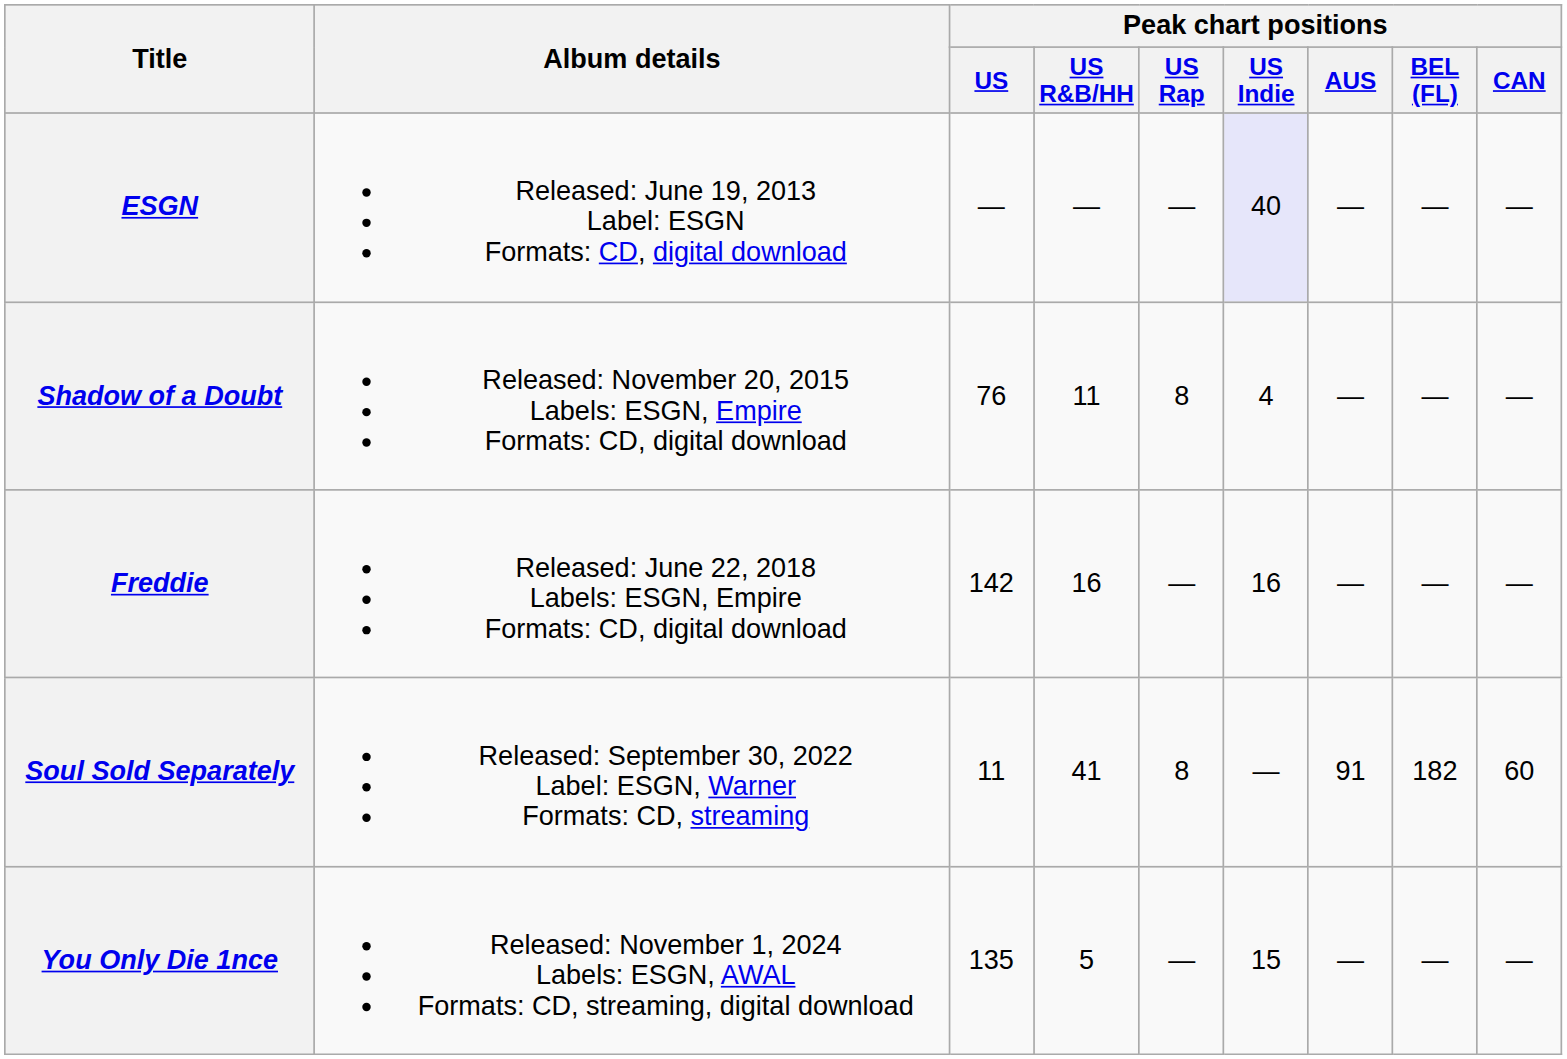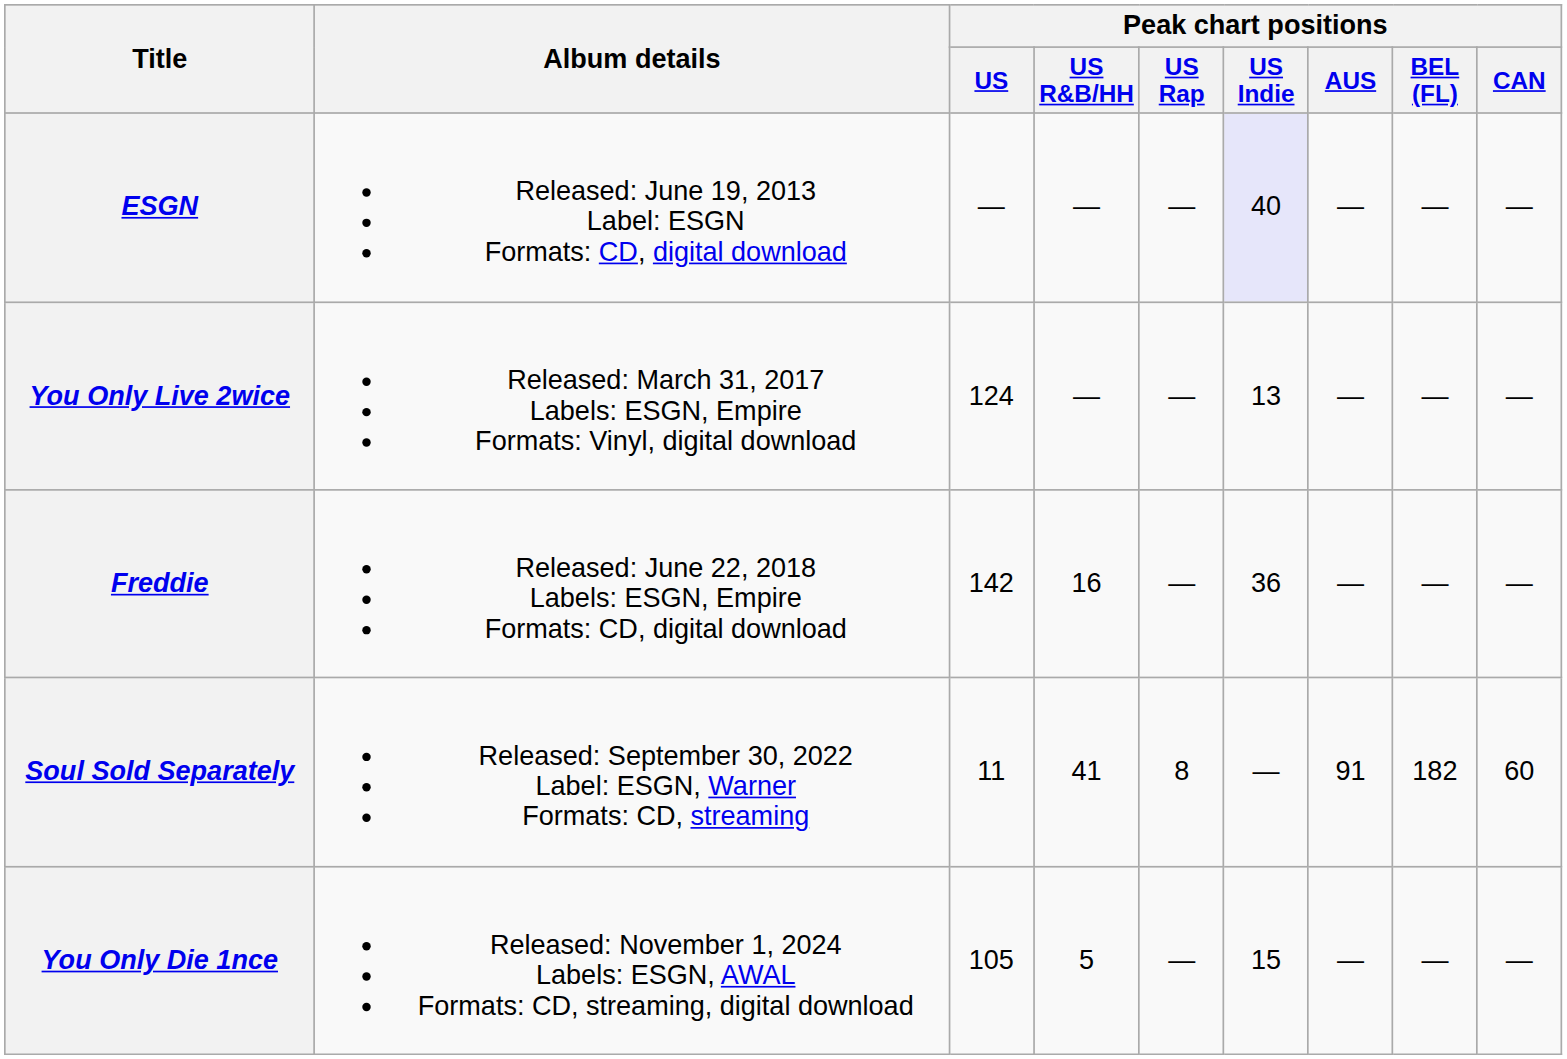 <table class="wikitable plainrowheaders" style="text-align:center;">
 <tr>
 <th scope="col" rowspan="2" style="width:11em;">Title</th>
 <th scope="col" rowspan="2" style="width:23em;">Album details</th>
 <th scope="col" colspan="7">Peak chart positions</th>
 </tr>
 <tr>
 <th scope="col" style="width:3em;font-size:90%;"><a href='#'>US</a><br></th>
 <th scope="col" style="width:3em;font-size:90%;"><a href='#'>US<br>R&B/HH</a><br></th>
 <th scope="col" style="width:3em;font-size:90%;"><a href='#'>US<br>Rap</a><br></th>
 <th scope="col" style="width:3em;font-size:90%;"><a href='#'>US<br>Indie</a><br></th>
 <th scope="col" style="width:3em;font-size:90%;"><a href='#'>AUS</a><br></th>
 <th scope="col" style="width:3em;font-size:90%;"><a href='#'>BEL<br>(FL)</a><br></th>
 <th scope="col" style="width:3em;font-size:90%;"><a href='#'>CAN</a><br></th>
 </tr>
 <tr>
 <th scope="row"><em><a href='#'>ESGN</a></em></th>
 <td><br><ul><li>Released: June 19, 2013</li><li>Label: ESGN</li><li>Formats: <a href='#'>CD</a>, <a href='#'>digital download</a></li></ul></td>
 <td>—</td>
 <td>—</td>
 <td>—</td>
 <td style="background: lavender;">40</td>
 <td>—</td>
 <td>—</td>
 <td>—</td>
 </tr>
 <tr>
-<th scope="row"><em><a href='#'>Shadow of a Doubt</a></em></th>
-<td><br><ul><li>Released: November 20, 2015</li><li>Labels: ESGN, <a href='#'>Empire</a></li><li>Formats: CD, digital download</li></ul></td>
-<td>76</td>
-<td>11</td>
-<td>8</td>
-<td>4</td>
+<th scope="row"><em><a href='#'>You Only Live 2wice</a></em></th>
+<td><br><ul><li>Released: March 31, 2017</li><li>Labels: ESGN, Empire</li><li>Formats: Vinyl, digital download</li></ul></td>
+<td>124</td>
+<td>—</td>
+<td>—</td>
+<td>13</td>
 <td>—</td>
 <td>—</td>
 <td>—</td>
 </tr>
 <tr>
 <th scope="row"><em><a href='#'>Freddie</a></em></th>
 <td><br><ul><li>Released: June 22, 2018</li><li>Labels: ESGN, Empire</li><li>Formats: CD, digital download</li></ul></td>
 <td>142</td>
 <td>16</td>
 <td>—</td>
-<td>16</td>
+<td>36</td>
 <td>—</td>
 <td>—</td>
 <td>—</td>
 </tr>
 <tr>
 <th scope="row"><em><a href='#'>Soul Sold Separately</a></em></th>
 <td><br><ul><li>Released: September 30, 2022</li><li>Label: ESGN, <a href='#'>Warner</a></li><li>Formats: CD, <a href='#'>streaming</a></li></ul></td>
 <td>11</td>
 <td>41</td>
 <td>8</td>
 <td>—</td>
 <td>91</td>
 <td>182</td>
 <td>60</td>
 </tr>
 <tr>
 <th scope="row"><em><a href='#'>You Only Die 1nce</a></em></th>
 <td><br><ul><li>Released: November 1, 2024</li><li>Labels: ESGN, <a href='#'>AWAL</a></li><li>Formats: CD, streaming, digital download</li></ul></td>
-<td>135</td>
+<td>105</td>
 <td>5</td>
 <td>—</td>
 <td>15</td>
 <td>—</td>
 <td>—</td>
 <td>—</td>
 </tr>
 </table>
